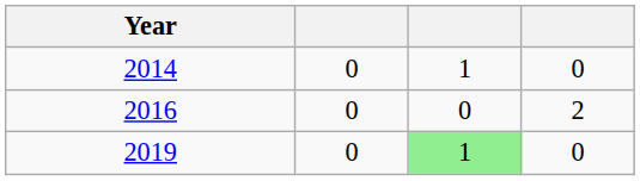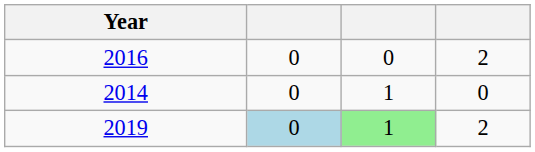 <table class="wikitable" width=30% style="font-size:100%; text-align:center;">
 <tr>
 <th>Year</th>
 <th></th>
 <th></th>
 <th></th>
 </tr>
 <tr>
+<td><a href='#'>2016</a></td>
+<td>0</td>
+<td>0</td>
+<td>2</td>
+</tr>
+<tr>
 <td><a href='#'>2014</a></td>
 <td>0</td>
 <td>1</td>
 <td>0</td>
 </tr>
 <tr>
-<td><a href='#'>2016</a></td>
-<td>0</td>
-<td>0</td>
+<td><a href='#'>2019</a></td>
+<td style="background: lightblue;">0</td>
+<td style="background: lightgreen;">1</td>
 <td>2</td>
 </tr>
-<tr>
-<td><a href='#'>2019</a></td>
-<td>0</td>
-<td style="background: lightgreen;">1</td>
-<td>0</td>
-</tr>
 </table>
